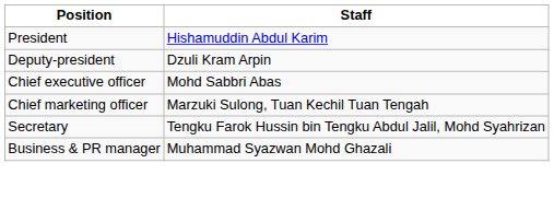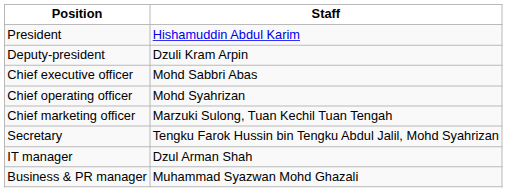 <table class=wikitable>
 <tr>
 <th style="background:white; color:black;">Position</th>
 <th style="background:white; color:black;">Staff</th>
 </tr>
 <tr>
 <td>President</td>
 <td><a href='#'>Hishamuddin Abdul Karim</a></td>
 </tr>
 <tr>
 <td>Deputy-president</td>
 <td>Dzuli Kram Arpin</td>
 </tr>
 <tr>
 <td>Chief executive officer</td>
 <td>Mohd Sabbri Abas</td>
 </tr>
 <tr>
+<td>Chief operating officer</td>
+<td>Mohd Syahrizan</td>
+</tr>
+<tr>
 <td>Chief marketing officer</td>
 <td>Marzuki Sulong, Tuan Kechil Tuan Tengah</td>
 </tr>
 <tr>
 <td>Secretary</td>
 <td>Tengku Farok Hussin bin Tengku Abdul Jalil, Mohd Syahrizan</td>
 </tr>
 <tr>
+<td>IT manager</td>
+<td>Dzul Arman Shah</td>
+</tr>
+<tr>
 <td>Business & PR manager</td>
 <td>Muhammad Syazwan Mohd Ghazali</td>
 </tr>
 </table>
